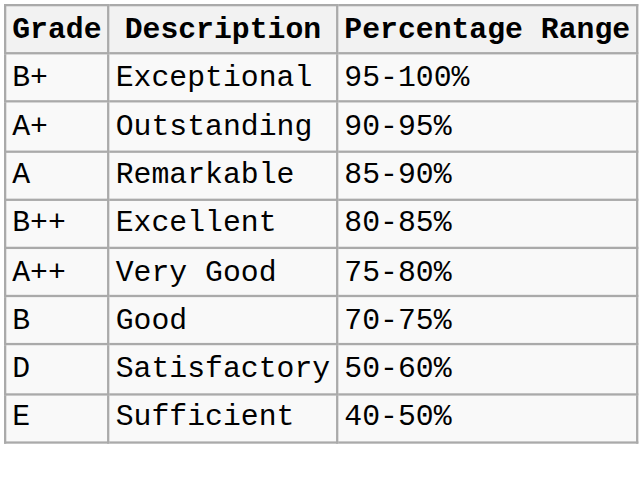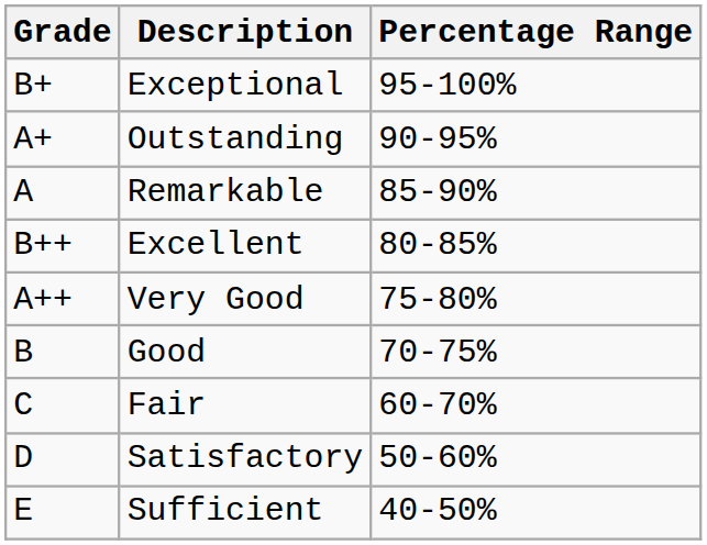 <table class="wikitable">
 <tr>
 <th>Grade</th>
 <th>Description</th>
 <th>Percentage Range</th>
 </tr>
 <tr>
 <td>B+</td>
 <td>Exceptional</td>
 <td>95-100%</td>
 </tr>
 <tr>
 <td>A+</td>
 <td>Outstanding</td>
 <td>90-95%</td>
 </tr>
 <tr>
 <td>A</td>
 <td>Remarkable</td>
 <td>85-90%</td>
 </tr>
 <tr>
 <td>B++</td>
 <td>Excellent</td>
 <td>80-85%</td>
 </tr>
 <tr>
 <td>A++</td>
 <td>Very Good</td>
 <td>75-80%</td>
 </tr>
 <tr>
 <td>B</td>
 <td>Good</td>
 <td>70-75%</td>
 </tr>
 <tr>
+<td>C</td>
+<td>Fair</td>
+<td>60-70%</td>
+</tr>
+<tr>
 <td>D</td>
 <td>Satisfactory</td>
 <td>50-60%</td>
 </tr>
 <tr>
 <td>E</td>
 <td>Sufficient</td>
 <td>40-50%</td>
 </tr>
 </table>
